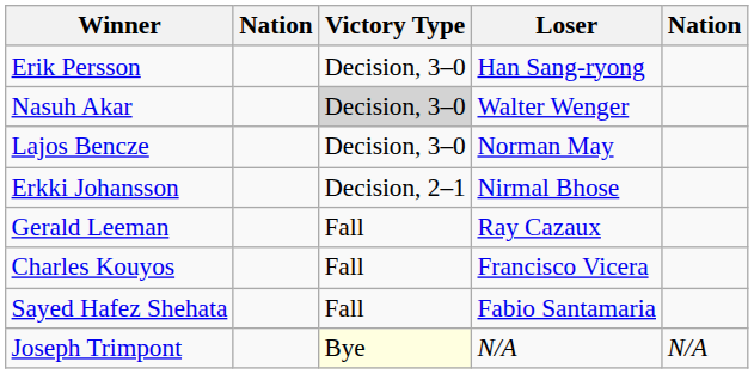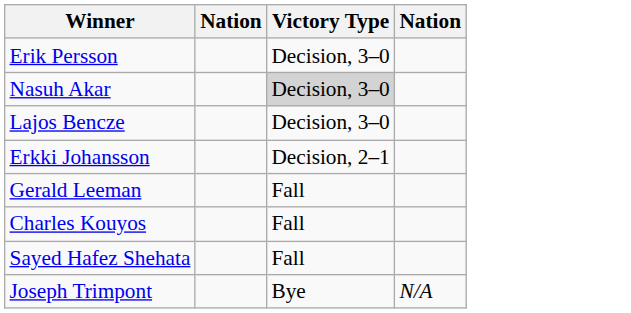 <table class="wikitable sortable" style="text-align:left;">
 <tr>
 <th>Winner</th>
 <th>Nation</th>
 <th>Victory Type</th>
-<th>Loser</th>
 <th>Nation</th>
 </tr>
 <tr>
 <td><a href='#'>Erik Persson</a></td>
 <td></td>
 <td>Decision, 3–0</td>
-<td><a href='#'>Han Sang-ryong</a></td>
 <td></td>
 </tr>
 <tr>
 <td><a href='#'>Nasuh Akar</a></td>
 <td></td>
 <td style="background: lightgrey;">Decision, 3–0</td>
-<td><a href='#'>Walter Wenger</a></td>
 <td></td>
 </tr>
 <tr>
 <td><a href='#'>Lajos Bencze</a></td>
 <td></td>
 <td>Decision, 3–0</td>
-<td><a href='#'>Norman May</a></td>
 <td></td>
 </tr>
 <tr>
 <td><a href='#'>Erkki Johansson</a></td>
 <td></td>
 <td>Decision, 2–1</td>
-<td><a href='#'>Nirmal Bhose</a></td>
 <td></td>
 </tr>
 <tr>
 <td><a href='#'>Gerald Leeman</a></td>
 <td></td>
 <td>Fall</td>
-<td><a href='#'>Ray Cazaux</a></td>
 <td></td>
 </tr>
 <tr>
 <td><a href='#'>Charles Kouyos</a></td>
 <td></td>
 <td>Fall</td>
-<td><a href='#'>Francisco Vicera</a></td>
 <td></td>
 </tr>
 <tr>
 <td><a href='#'>Sayed Hafez Shehata</a></td>
 <td></td>
 <td>Fall</td>
-<td><a href='#'>Fabio Santamaria</a></td>
 <td></td>
 </tr>
 <tr>
 <td><a href='#'>Joseph Trimpont</a></td>
 <td></td>
-<td style="background: lightyellow;">Bye</td>
-<td><em>N/A</em></td>
+<td>Bye</td>
 <td><em>N/A</em></td>
 </tr>
 </table>
